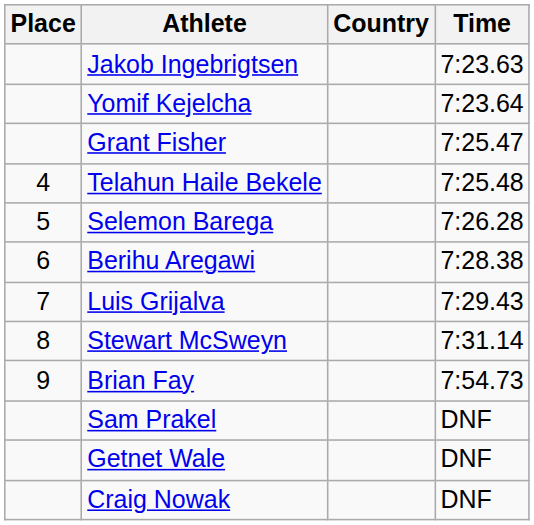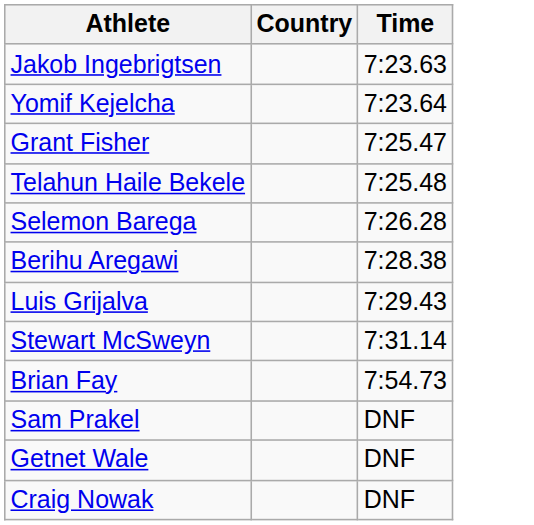 <table class="wikitable">
 <tr>
-<th>Place</th>
 <th>Athlete</th>
 <th>Country</th>
 <th>Time</th>
 </tr>
 <tr>
-<td align=center></td>
 <td><a href='#'>Jakob Ingebrigtsen</a></td>
 <td></td>
 <td>7:23.63</td>
 </tr>
 <tr>
-<td align=center></td>
 <td><a href='#'>Yomif Kejelcha</a></td>
 <td></td>
 <td>7:23.64</td>
 </tr>
 <tr>
-<td align=center></td>
 <td><a href='#'>Grant Fisher</a></td>
 <td></td>
 <td>7:25.47</td>
 </tr>
 <tr>
-<td align=center>4</td>
 <td><a href='#'>Telahun Haile Bekele</a></td>
 <td></td>
 <td>7:25.48</td>
 </tr>
 <tr>
-<td align=center>5</td>
 <td><a href='#'>Selemon Barega</a></td>
 <td></td>
 <td>7:26.28</td>
 </tr>
 <tr>
-<td align=center>6</td>
 <td><a href='#'>Berihu Aregawi</a></td>
 <td></td>
 <td>7:28.38</td>
 </tr>
 <tr>
-<td align=center>7</td>
 <td><a href='#'>Luis Grijalva</a></td>
 <td></td>
 <td>7:29.43</td>
 </tr>
 <tr>
-<td align=center>8</td>
 <td><a href='#'>Stewart McSweyn</a></td>
 <td></td>
 <td>7:31.14</td>
 </tr>
 <tr>
-<td align=center>9</td>
 <td><a href='#'>Brian Fay</a></td>
 <td></td>
 <td>7:54.73</td>
 </tr>
 <tr>
-<td align=center></td>
 <td><a href='#'>Sam Prakel</a></td>
 <td></td>
 <td>DNF</td>
 </tr>
 <tr>
-<td align=center></td>
 <td><a href='#'>Getnet Wale</a></td>
 <td></td>
 <td>DNF</td>
 </tr>
 <tr>
-<td align=center></td>
 <td><a href='#'>Craig Nowak</a></td>
 <td></td>
 <td>DNF</td>
 </tr>
 </table>
